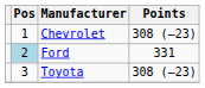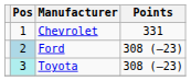 <table class="wikitable" style="font-size: 95%">
 <tr>
 <th></th>
 <th>Pos</th>
 <th>Manufacturer</th>
 <th>Points</th>
 </tr>
 <tr>
 <td align="left"></td>
 <td style="text-align:center;">1</td>
 <td><a href='#'>Chevrolet</a></td>
-<td style="text-align:center;">308 (–23)</td>
+<td style="text-align:center;">331</td>
 </tr>
 <tr>
 <td align="left"></td>
 <td style="background: lightblue; text-align:center;">2</td>
 <td><a href='#'>Ford</a></td>
-<td style="text-align:center;">331</td>
+<td style="text-align:center;">308 (–23)</td>
 </tr>
 <tr>
 <td align="left"></td>
-<td style="text-align:center;">3</td>
+<td style="background: paleturquoise; text-align:center;">3</td>
 <td><a href='#'>Toyota</a></td>
 <td style="text-align:center;">308 (–23)</td>
 </tr>
 <tr class="sortbottom">
 </tr>
 </table>
